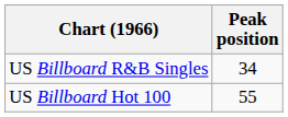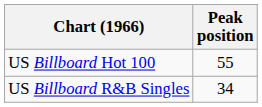 <table class="wikitable">
 <tr>
 <th>Chart (1966)</th>
 <th>Peak<br>position</th>
 </tr>
 <tr>
+<td>US <a href='#'><em>Billboard</em> Hot 100</a></td>
+<td align="center">55</td>
+</tr>
+<tr>
 <td>US <a href='#'><em>Billboard</em> R&B Singles</a></td>
 <td align="center">34</td>
 </tr>
-<tr>
-<td>US <a href='#'><em>Billboard</em> Hot 100</a></td>
-<td align="center">55</td>
-</tr>
 </table>
